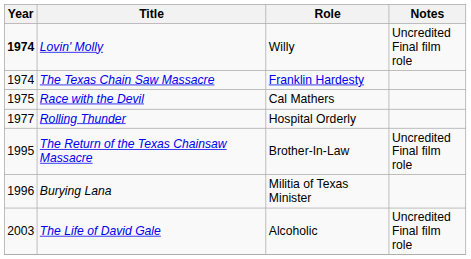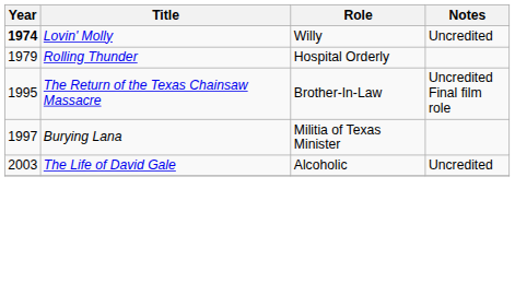 <table class="wikitable sortable">
 <tr>
 <th>Year</th>
 <th>Title</th>
 <th>Role</th>
 <th>Notes</th>
 </tr>
 <tr>
 <td><strong>1974</strong></td>
 <td><em><a href='#'>Lovin' Molly</a></em></td>
 <td>Willy</td>
-<td>Uncredited<br>Final film role</td>
+<td>Uncredited</td>
 </tr>
 <tr>
-<td>1974</td>
-<td><em><a href='#'>The Texas Chain Saw Massacre</a></em></td>
-<td><a href='#'>Franklin Hardesty</a></td>
-<td></td>
-</tr>
-<tr>
-<td>1975</td>
-<td><em><a href='#'>Race with the Devil</a></em></td>
-<td>Cal Mathers</td>
-<td></td>
-</tr>
-<tr>
-<td>1977</td>
+<td>1979</td>
 <td><em><a href='#'>Rolling Thunder</a></em></td>
 <td>Hospital Orderly</td>
 <td></td>
 </tr>
 <tr>
 <td>1995</td>
 <td><em><a href='#'>The Return of the Texas Chainsaw Massacre</a></em></td>
 <td>Brother-In-Law</td>
 <td>Uncredited<br>Final film role</td>
 </tr>
 <tr>
-<td>1996</td>
+<td>1997</td>
 <td><em>Burying Lana</em></td>
 <td>Militia of Texas Minister</td>
 <td></td>
 </tr>
 <tr>
 <td>2003</td>
 <td><em><a href='#'>The Life of David Gale</a></em></td>
 <td>Alcoholic</td>
-<td>Uncredited<br>Final film role</td>
+<td>Uncredited</td>
 </tr>
 <tr>
 </tr>
 </table>
